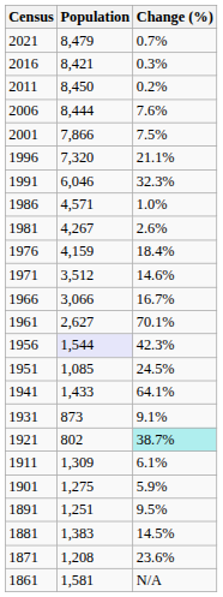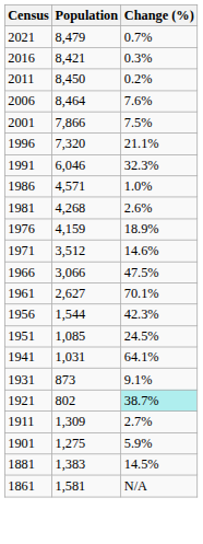 <table class="wikitable">
 <tr>
 <th>Census</th>
 <th>Population</th>
 <th>Change (%)</th>
 </tr>
 <tr>
 <td>2021</td>
 <td>8,479</td>
 <td> 0.7%</td>
 </tr>
 <tr>
 <td>2016</td>
 <td>8,421</td>
 <td> 0.3%</td>
 </tr>
 <tr>
 <td>2011</td>
 <td>8,450</td>
 <td> 0.2%</td>
 </tr>
 <tr>
 <td>2006</td>
-<td>8,444</td>
+<td>8,464</td>
 <td> 7.6%</td>
 </tr>
 <tr>
 <td>2001</td>
 <td>7,866</td>
 <td> 7.5%</td>
 </tr>
 <tr>
 <td>1996</td>
 <td>7,320</td>
 <td> 21.1%</td>
 </tr>
 <tr>
 <td>1991</td>
 <td>6,046</td>
 <td> 32.3%</td>
 </tr>
 <tr>
 <td>1986</td>
 <td>4,571</td>
 <td> 1.0%</td>
 </tr>
 <tr>
 <td>1981</td>
-<td>4,267</td>
+<td>4,268</td>
 <td> 2.6%</td>
 </tr>
 <tr>
 <td>1976</td>
 <td>4,159</td>
-<td> 18.4%</td>
+<td> 18.9%</td>
 </tr>
 <tr>
 <td>1971</td>
 <td>3,512</td>
 <td> 14.6%</td>
 </tr>
 <tr>
 <td>1966</td>
 <td>3,066</td>
-<td> 16.7%</td>
+<td> 47.5%</td>
 </tr>
 <tr>
 <td>1961</td>
 <td>2,627</td>
 <td> 70.1%</td>
 </tr>
 <tr>
 <td>1956</td>
-<td style="background: lavender;">1,544</td>
+<td>1,544</td>
 <td> 42.3%</td>
 </tr>
 <tr>
 <td>1951</td>
 <td>1,085</td>
 <td> 24.5%</td>
 </tr>
 <tr>
 <td>1941</td>
-<td>1,433</td>
+<td>1,031</td>
 <td> 64.1%</td>
 </tr>
 <tr>
 <td>1931</td>
 <td>873</td>
 <td> 9.1%</td>
 </tr>
 <tr>
 <td>1921</td>
 <td>802</td>
 <td style="background: paleturquoise;"> 38.7%</td>
 </tr>
 <tr>
 <td>1911</td>
 <td>1,309</td>
-<td> 6.1%</td>
+<td> 2.7%</td>
 </tr>
 <tr>
 <td>1901</td>
 <td>1,275</td>
 <td> 5.9%</td>
 </tr>
 <tr>
-<td>1891</td>
-<td>1,251</td>
-<td> 9.5%</td>
-</tr>
-<tr>
 <td>1881</td>
 <td>1,383</td>
 <td> 14.5%</td>
-</tr>
-<tr>
-<td>1871</td>
-<td>1,208</td>
-<td> 23.6%</td>
 </tr>
 <tr>
 <td>1861</td>
 <td>1,581</td>
 <td>N/A</td>
 </tr>
 </table>
